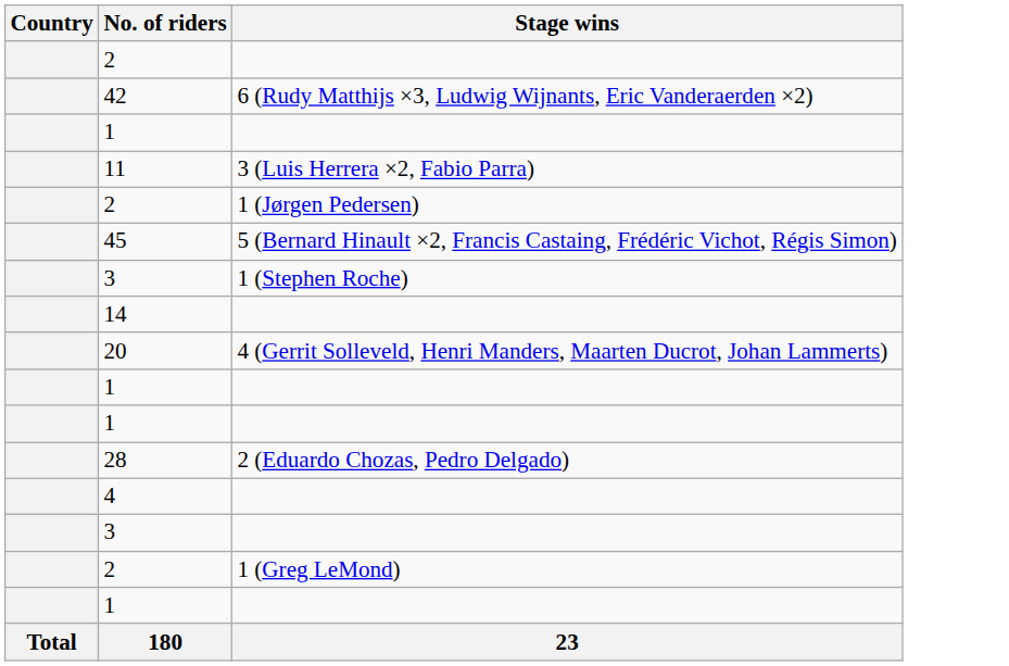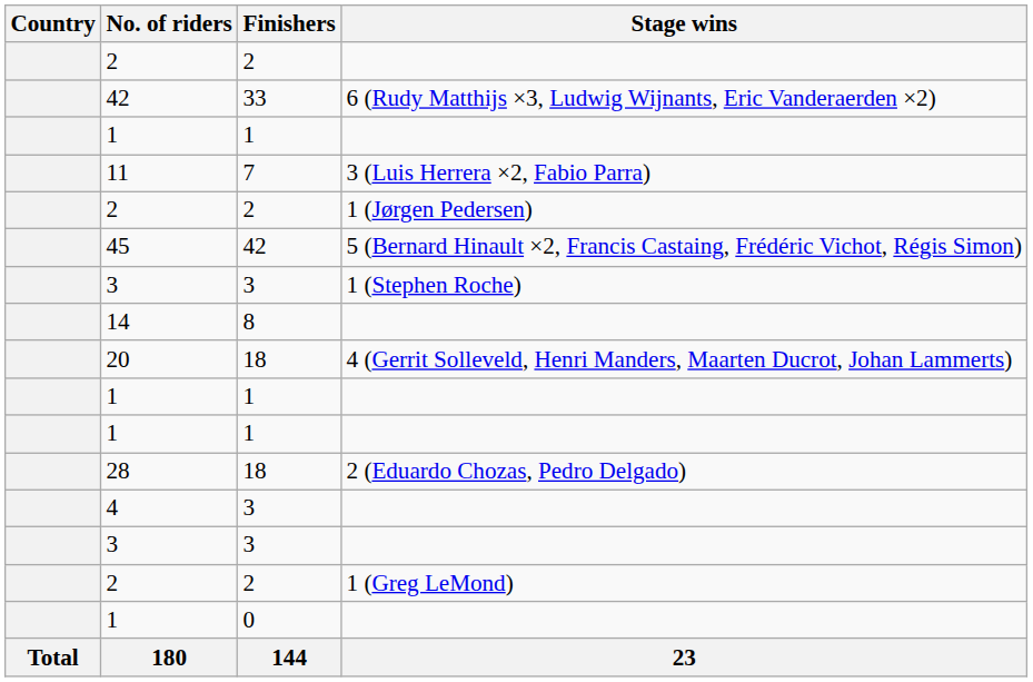 <table class="wikitable plainrowheaders sortable">
 <tr>
 <th scope="col">Country</th>
 <th scope="col">No. of riders</th>
+<th scope="col">Finishers</th>
 <th scope="col">Stage wins</th>
 </tr>
 <tr>
 <th scope="row"></th>
+<td>2</td>
 <td>2</td>
 <td></td>
 </tr>
 <tr>
 <th scope="row"></th>
 <td>42</td>
+<td>33</td>
 <td>6 (<a href='#'>Rudy Matthijs</a> ×3, <a href='#'>Ludwig Wijnants</a>, <a href='#'>Eric Vanderaerden</a> ×2)</td>
 </tr>
 <tr>
 <th scope="row"></th>
+<td>1</td>
 <td>1</td>
 <td></td>
 </tr>
 <tr>
 <th scope="row"></th>
 <td>11</td>
+<td>7</td>
 <td>3 (<a href='#'>Luis Herrera</a> ×2, <a href='#'>Fabio Parra</a>)</td>
 </tr>
 <tr>
 <th scope="row"></th>
+<td>2</td>
 <td>2</td>
 <td>1 (<a href='#'>Jørgen Pedersen</a>)</td>
 </tr>
 <tr>
 <th scope="row"></th>
 <td>45</td>
+<td>42</td>
 <td>5 (<a href='#'>Bernard Hinault</a> ×2, <a href='#'>Francis Castaing</a>, <a href='#'>Frédéric Vichot</a>, <a href='#'>Régis Simon</a>)</td>
 </tr>
 <tr>
 <th scope="row"></th>
+<td>3</td>
 <td>3</td>
 <td>1 (<a href='#'>Stephen Roche</a>)</td>
 </tr>
 <tr>
 <th scope="row"></th>
 <td>14</td>
+<td>8</td>
 <td></td>
 </tr>
 <tr>
 <th scope="row"></th>
 <td>20</td>
+<td>18</td>
 <td>4 (<a href='#'>Gerrit Solleveld</a>, <a href='#'>Henri Manders</a>, <a href='#'>Maarten Ducrot</a>, <a href='#'>Johan Lammerts</a>)</td>
 </tr>
 <tr>
 <th scope="row"></th>
+<td>1</td>
 <td>1</td>
 <td></td>
 </tr>
 <tr>
 <th scope="row"></th>
 <td>1</td>
+<td>1</td>
 <td></td>
 </tr>
 <tr>
 <th scope="row"></th>
 <td>28</td>
+<td>18</td>
 <td>2 (<a href='#'>Eduardo Chozas</a>, <a href='#'>Pedro Delgado</a>)</td>
 </tr>
 <tr>
 <th scope="row"></th>
 <td>4</td>
+<td>3</td>
 <td></td>
 </tr>
 <tr>
 <th scope="row"></th>
+<td>3</td>
 <td>3</td>
 <td></td>
 </tr>
 <tr>
 <th scope="row"></th>
 <td>2</td>
+<td>2</td>
 <td>1 (<a href='#'>Greg LeMond</a>)</td>
 </tr>
 <tr>
 <th scope="row"></th>
 <td>1</td>
+<td>0</td>
 <td></td>
 </tr>
 <tr>
 <th>Total</th>
 <th>180</th>
+<th>144</th>
 <th>23</th>
 </tr>
 </table>
